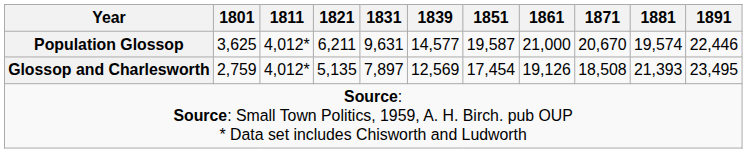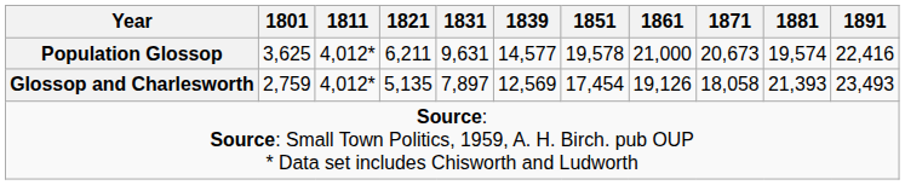 <table class="wikitable" style="border:0; text-align:center; line-height:120%;">
 <tr>
 <th>Year</th>
 <th>1801</th>
 <th>1811</th>
 <th>1821</th>
 <th>1831</th>
 <th>1839</th>
 <th>1851</th>
 <th>1861</th>
 <th>1871</th>
 <th>1881</th>
 <th>1891</th>
 </tr>
 <tr style="text-align:center;">
 <th>Population Glossop</th>
 <td>3,625</td>
 <td>4,012*</td>
 <td>6,211</td>
 <td>9,631</td>
 <td>14,577</td>
-<td>19,587</td>
+<td>19,578</td>
 <td>21,000</td>
-<td>20,670</td>
+<td>20,673</td>
 <td>19,574</td>
-<td>22,446</td>
+<td>22,416</td>
 </tr>
 <tr style="text-align:center;">
 <th>Glossop and Charlesworth</th>
 <td>2,759</td>
 <td>4,012*</td>
 <td>5,135</td>
 <td>7,897</td>
 <td>12,569</td>
 <td>17,454</td>
 <td>19,126</td>
-<td>18,508</td>
+<td>18,058</td>
 <td>21,393</td>
-<td>23,495</td>
+<td>23,493</td>
 </tr>
 <tr>
 <td colspan="14" style="text-align:center;"><strong>Source</strong>: <br><strong>Source</strong>: Small Town Politics, 1959, A. H. Birch. pub OUP<br> * Data set includes Chisworth and Ludworth</td>
 </tr>
 </table>
